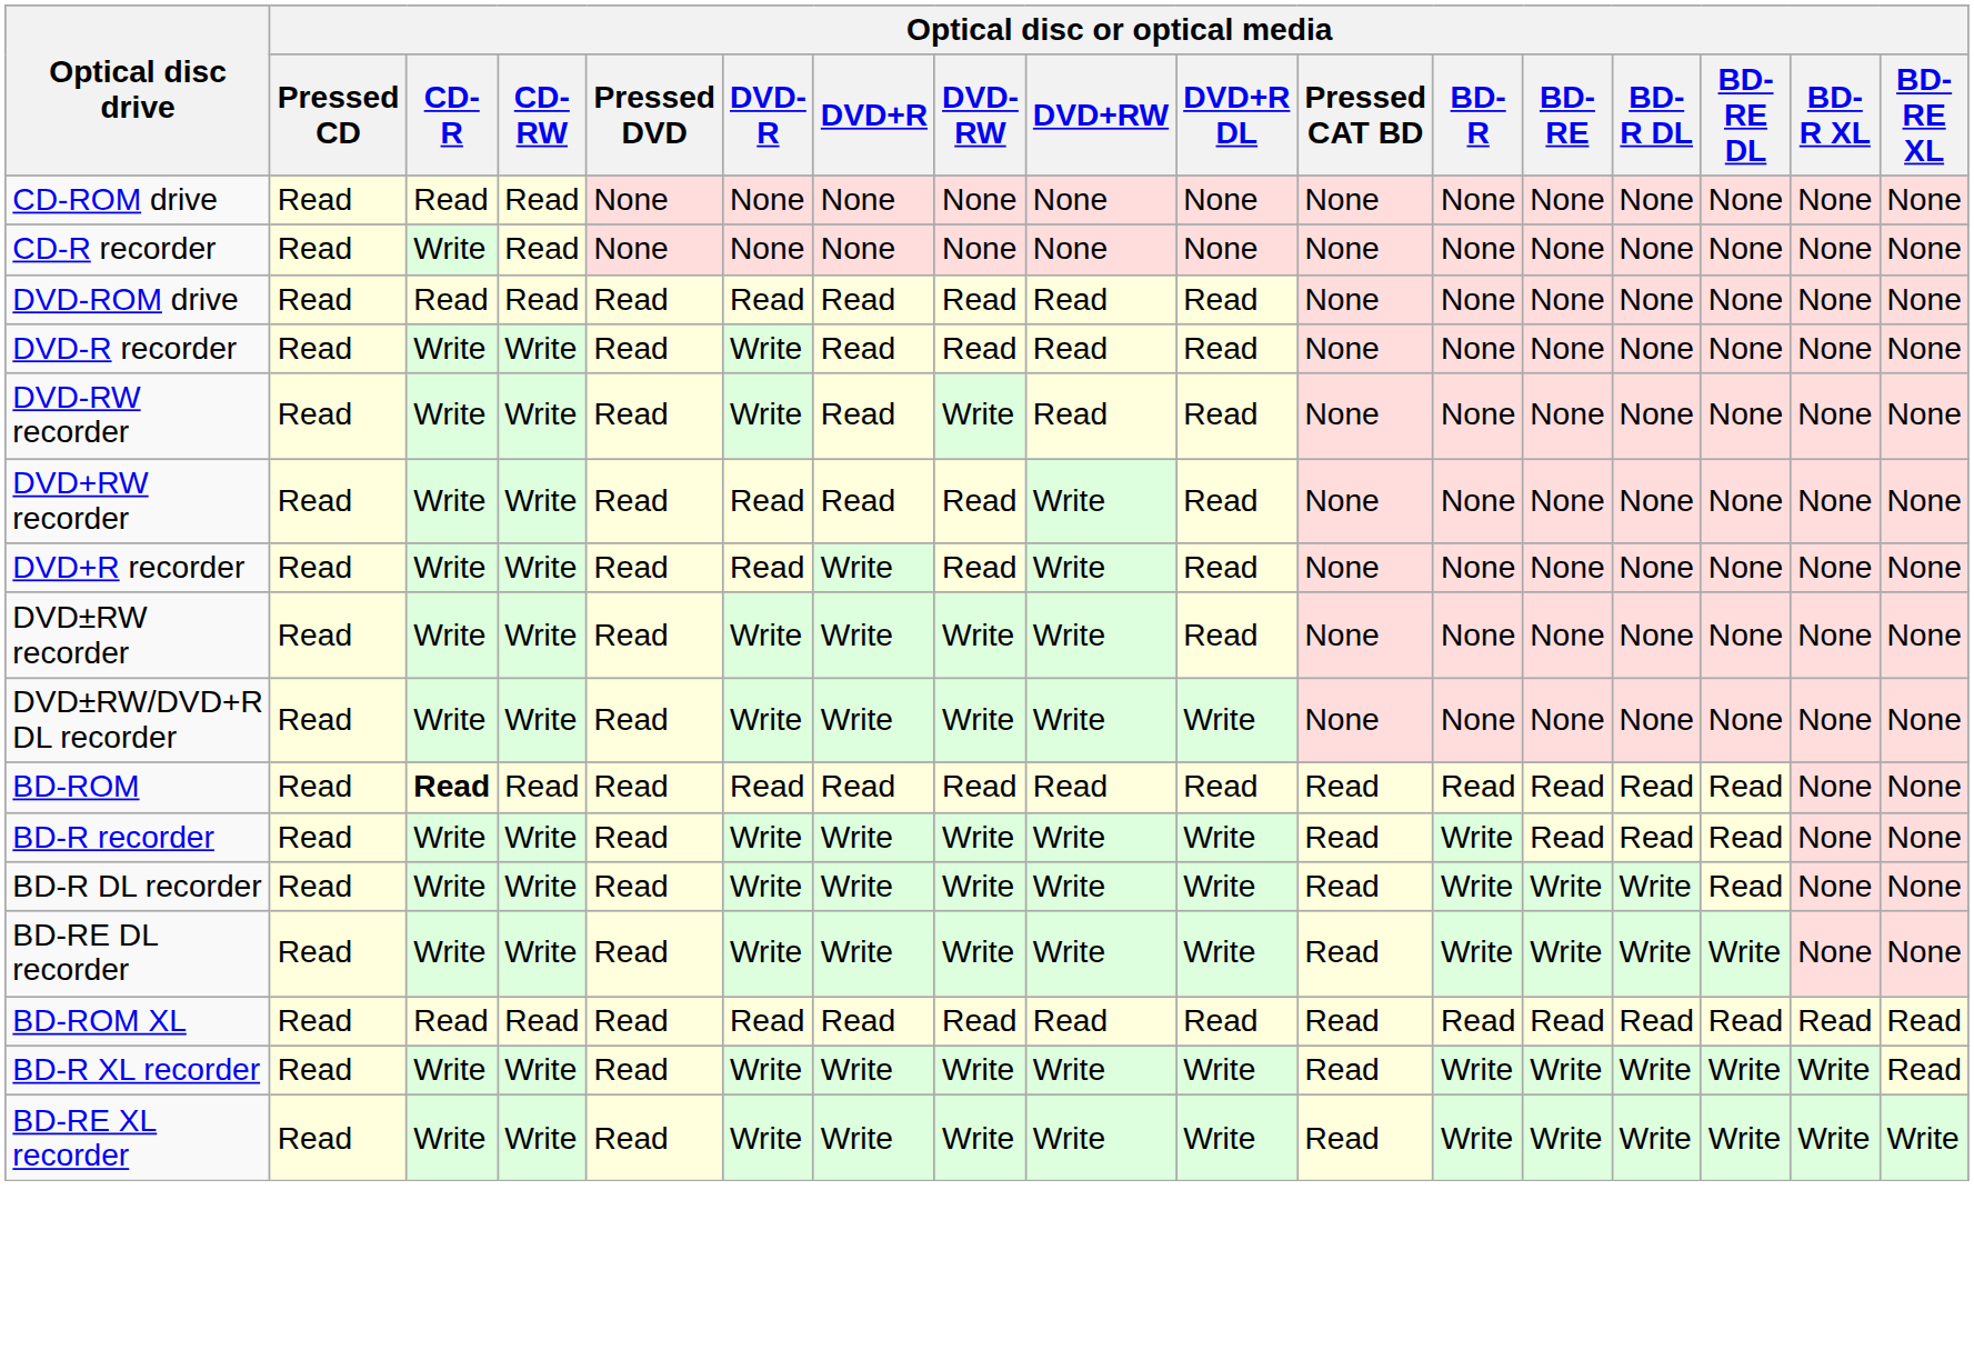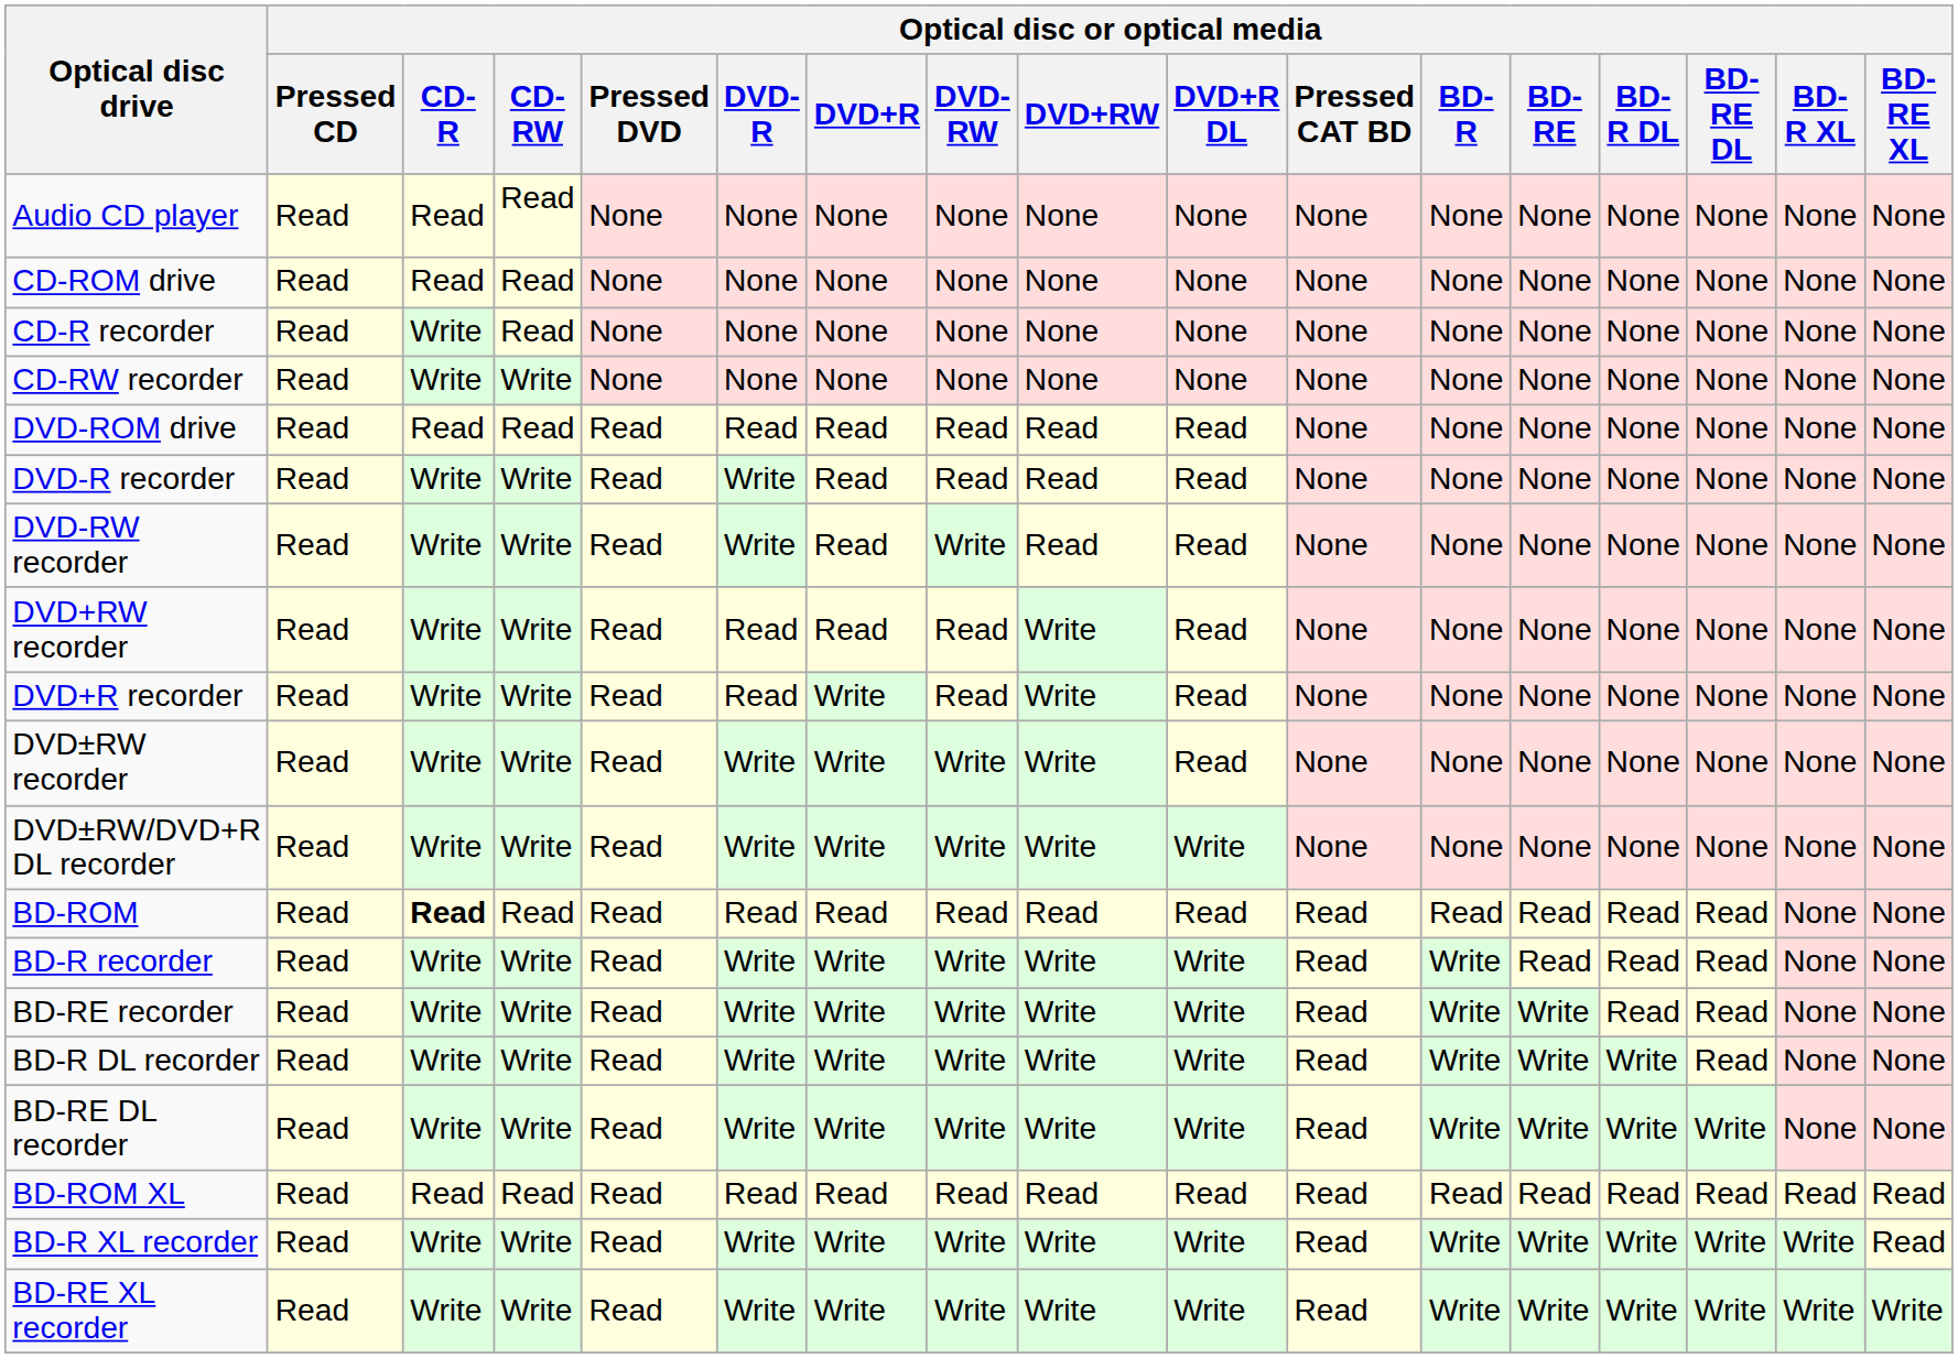 <table class="wikitable">
 <tr>
 <th rowspan=2>Optical disc drive</th>
 <th colspan=16>Optical disc or optical media</th>
 </tr>
 <tr>
 <th>Pressed CD</th>
 <th><a href='#'>CD-R</a></th>
 <th><a href='#'>CD-RW</a></th>
 <th>Pressed DVD</th>
 <th><a href='#'>DVD-R</a></th>
 <th><a href='#'>DVD+R</a></th>
 <th><a href='#'>DVD-RW</a></th>
 <th><a href='#'>DVD+RW</a></th>
 <th><a href='#'>DVD+R DL</a></th>
 <th>Pressed CAT BD</th>
 <th><a href='#'>BD-R</a></th>
 <th><a href='#'>BD-RE</a></th>
 <th><a href='#'>BD-R DL</a></th>
 <th><a href='#'>BD-RE DL</a></th>
 <th><a href='#'><strong>BD-R XL</strong></a></th>
 <th><a href='#'><strong>BD-RE XL</strong></a></th>
+</tr>
+<tr>
+<td><a href='#'>Audio CD player</a></td>
+<td style="background:#ffd;">Read</td>
+<td style="background:#ffd;">Read </td>
+<td style="background:#ffd;">Read  </td>
+<td style="background:#fdd;">None</td>
+<td style="background:#fdd;">None</td>
+<td style="background:#fdd;">None</td>
+<td style="background:#fdd;">None</td>
+<td style="background:#fdd;">None</td>
+<td style="background:#fdd;">None</td>
+<td style="background:#fdd;">None</td>
+<td style="background:#fdd;">None</td>
+<td style="background:#fdd;">None</td>
+<td style="background:#fdd;">None</td>
+<td style="background:#fdd;">None</td>
+<td style="background:#fdd;">None</td>
+<td style="background:#fdd;">None</td>
 </tr>
 <tr>
 <td><a href='#'>CD-ROM</a> drive</td>
 <td style="background:#ffd;">Read</td>
 <td style="background:#ffd;">Read </td>
 <td style="background:#ffd;">Read </td>
 <td style="background:#fdd;">None</td>
 <td style="background:#fdd;">None</td>
 <td style="background:#fdd;">None</td>
 <td style="background:#fdd;">None</td>
 <td style="background:#fdd;">None</td>
 <td style="background:#fdd;">None</td>
 <td style="background:#fdd;">None</td>
 <td style="background:#fdd;">None</td>
 <td style="background:#fdd;">None</td>
 <td style="background:#fdd;">None</td>
 <td style="background:#fdd;">None</td>
 <td style="background:#fdd;">None</td>
 <td style="background:#fdd;">None</td>
 </tr>
 <tr>
 <td><a href='#'>CD-R</a> recorder</td>
 <td style="background:#ffd;">Read</td>
 <td style="background:#dfd;">Write</td>
 <td style="background:#ffd;">Read</td>
+<td style="background:#fdd;">None</td>
+<td style="background:#fdd;">None</td>
+<td style="background:#fdd;">None</td>
+<td style="background:#fdd;">None</td>
+<td style="background:#fdd;">None</td>
+<td style="background:#fdd;">None</td>
+<td style="background:#fdd;">None</td>
+<td style="background:#fdd;">None</td>
+<td style="background:#fdd;">None</td>
+<td style="background:#fdd;">None</td>
+<td style="background:#fdd;">None</td>
+<td style="background:#fdd;">None</td>
+<td style="background:#fdd;">None</td>
+</tr>
+<tr>
+<td><a href='#'>CD-RW</a> recorder</td>
+<td style="background:#ffd;">Read</td>
+<td style="background:#dfd;">Write</td>
+<td style="background:#dfd;">Write</td>
 <td style="background:#fdd;">None</td>
 <td style="background:#fdd;">None</td>
 <td style="background:#fdd;">None</td>
 <td style="background:#fdd;">None</td>
 <td style="background:#fdd;">None</td>
 <td style="background:#fdd;">None</td>
 <td style="background:#fdd;">None</td>
 <td style="background:#fdd;">None</td>
 <td style="background:#fdd;">None</td>
 <td style="background:#fdd;">None</td>
 <td style="background:#fdd;">None</td>
 <td style="background:#fdd;">None</td>
 <td style="background:#fdd;">None</td>
 </tr>
 <tr>
 <td><a href='#'>DVD-ROM</a> drive</td>
 <td style="background:#ffd;">Read</td>
 <td style="background:#ffd;">Read </td>
 <td style="background:#ffd;">Read </td>
 <td style="background:#ffd;">Read</td>
 <td style="background:#ffd;">Read </td>
 <td style="background:#ffd;">Read </td>
 <td style="background:#ffd;">Read </td>
 <td style="background:#ffd;">Read </td>
 <td style="background:#ffd;">Read </td>
 <td style="background:#fdd;">None</td>
 <td style="background:#fdd;">None</td>
 <td style="background:#fdd;">None</td>
 <td style="background:#fdd;">None</td>
 <td style="background:#fdd;">None</td>
 <td style="background:#fdd;">None</td>
 <td style="background:#fdd;">None</td>
 </tr>
 <tr>
 <td><a href='#'>DVD-R</a> recorder</td>
 <td style="background:#ffd;">Read</td>
 <td style="background:#dfd;">Write</td>
 <td style="background:#dfd;">Write</td>
 <td style="background:#ffd;">Read</td>
 <td style="background:#dfd;">Write</td>
 <td style="background:#ffd;">Read </td>
 <td style="background:#ffd;">Read</td>
 <td style="background:#ffd;">Read </td>
 <td style="background:#ffd;">Read </td>
 <td style="background:#fdd;">None</td>
 <td style="background:#fdd;">None</td>
 <td style="background:#fdd;">None</td>
 <td style="background:#fdd;">None</td>
 <td style="background:#fdd;">None</td>
 <td style="background:#fdd;">None</td>
 <td style="background:#fdd;">None</td>
 </tr>
 <tr>
 <td><a href='#'>DVD-RW</a> recorder</td>
 <td style="background:#ffd;">Read</td>
 <td style="background:#dfd;">Write</td>
 <td style="background:#dfd;">Write</td>
 <td style="background:#ffd;">Read</td>
 <td style="background:#dfd;">Write</td>
 <td style="background:#ffd;">Read </td>
 <td style="background:#dfd;">Write </td>
 <td style="background:#ffd;">Read </td>
 <td style="background:#ffd;">Read </td>
 <td style="background:#fdd;">None</td>
 <td style="background:#fdd;">None</td>
 <td style="background:#fdd;">None</td>
 <td style="background:#fdd;">None</td>
 <td style="background:#fdd;">None</td>
 <td style="background:#fdd;">None</td>
 <td style="background:#fdd;">None</td>
 </tr>
 <tr>
 <td><a href='#'>DVD+RW</a> recorder</td>
 <td style="background:#ffd;">Read</td>
 <td style="background:#dfd;">Write</td>
 <td style="background:#dfd;">Write</td>
 <td style="background:#ffd;">Read</td>
 <td style="background:#ffd;">Read </td>
 <td style="background:#ffd;">Read </td>
 <td style="background:#ffd;">Read </td>
 <td style="background:#dfd;">Write</td>
 <td style="background:#ffd;">Read </td>
 <td style="background:#fdd;">None</td>
 <td style="background:#fdd;">None</td>
 <td style="background:#fdd;">None</td>
 <td style="background:#fdd;">None</td>
 <td style="background:#fdd;">None</td>
 <td style="background:#fdd;">None</td>
 <td style="background:#fdd;">None</td>
 </tr>
 <tr>
 <td><a href='#'>DVD+R</a> recorder</td>
 <td style="background:#ffd;">Read</td>
 <td style="background:#dfd;">Write</td>
 <td style="background:#dfd;">Write</td>
 <td style="background:#ffd;">Read</td>
 <td style="background:#ffd;">Read </td>
 <td style="background:#dfd;">Write</td>
 <td style="background:#ffd;">Read </td>
 <td style="background:#dfd;">Write</td>
 <td style="background:#ffd;">Read </td>
 <td style="background:#fdd;">None</td>
 <td style="background:#fdd;">None</td>
 <td style="background:#fdd;">None</td>
 <td style="background:#fdd;">None</td>
 <td style="background:#fdd;">None</td>
 <td style="background:#fdd;">None</td>
 <td style="background:#fdd;">None</td>
 </tr>
 <tr>
 <td>DVD±RW recorder</td>
 <td style="background:#ffd;">Read</td>
 <td style="background:#dfd;">Write</td>
 <td style="background:#dfd;">Write</td>
 <td style="background:#ffd;">Read</td>
 <td style="background:#dfd;">Write</td>
 <td style="background:#dfd;">Write</td>
 <td style="background:#dfd;">Write</td>
 <td style="background:#dfd;">Write</td>
 <td style="background:#ffd;">Read </td>
 <td style="background:#fdd;">None</td>
 <td style="background:#fdd;">None</td>
 <td style="background:#fdd;">None</td>
 <td style="background:#fdd;">None</td>
 <td style="background:#fdd;">None</td>
 <td style="background:#fdd;">None</td>
 <td style="background:#fdd;">None</td>
 </tr>
 <tr>
 <td>DVD±RW/DVD+R DL recorder</td>
 <td style="background:#ffd;">Read</td>
 <td style="background:#dfd;">Write</td>
 <td style="background:#dfd;">Write</td>
 <td style="background:#ffd;">Read</td>
 <td style="background:#dfd;">Write </td>
 <td style="background:#dfd;">Write</td>
 <td style="background:#dfd;">Write </td>
 <td style="background:#dfd;">Write</td>
 <td style="background:#dfd;">Write</td>
 <td style="background:#fdd;">None</td>
 <td style="background:#fdd;">None</td>
 <td style="background:#fdd;">None</td>
 <td style="background:#fdd;">None</td>
 <td style="background:#fdd;">None</td>
 <td style="background:#fdd;">None</td>
 <td style="background:#fdd;">None</td>
 </tr>
 <tr>
 <td><a href='#'>BD-ROM</a></td>
 <td style="background:#ffd;">Read</td>
 <td style="background:#ffd;"><strong>Read</strong></td>
 <td style="background:#ffd;">Read</td>
 <td style="background:#ffd;">Read</td>
 <td style="background:#ffd;">Read</td>
 <td style="background:#ffd;">Read</td>
 <td style="background:#ffd;">Read</td>
 <td style="background:#ffd;">Read</td>
 <td style="background:#ffd;">Read</td>
 <td style="background:#ffd;">Read</td>
 <td style="background:#ffd;">Read</td>
 <td style="background:#ffd;">Read</td>
 <td style="background:#ffd;">Read</td>
 <td style="background:#ffd;">Read</td>
 <td style="background:#fdd;">None</td>
 <td style="background:#fdd;">None</td>
 </tr>
 <tr>
 <td><a href='#'>BD-R recorder</a></td>
 <td style="background:#ffd;">Read  </td>
 <td style="background:#dfd;">Write </td>
 <td style="background:#dfd;">Write </td>
 <td style="background:#ffd;">Read</td>
 <td style="background:#dfd;">Write</td>
 <td style="background:#dfd;">Write</td>
 <td style="background:#dfd;">Write</td>
 <td style="background:#dfd;">Write</td>
 <td style="background:#dfd;">Write</td>
 <td style="background:#ffd;">Read</td>
 <td style="background:#dfd;">Write</td>
 <td style="background:#ffd;">Read</td>
 <td style="background:#ffd;">Read</td>
 <td style="background:#ffd;">Read</td>
 <td style="background:#fdd;">None</td>
 <td style="background:#fdd;">None</td>
 </tr>
 <tr>
+<td>BD-RE recorder</td>
+<td style="background:#ffd;">Read  </td>
+<td style="background:#dfd;">Write </td>
+<td style="background:#dfd;">Write </td>
+<td style="background:#ffd;">Read</td>
+<td style="background:#dfd;">Write</td>
+<td style="background:#dfd;">Write</td>
+<td style="background:#dfd;">Write</td>
+<td style="background:#dfd;">Write</td>
+<td style="background:#dfd;">Write</td>
+<td style="background:#ffd;">Read</td>
+<td style="background:#dfd;">Write</td>
+<td style="background:#dfd;">Write</td>
+<td style="background:#ffd;">Read</td>
+<td style="background:#ffd;">Read</td>
+<td style="background:#fdd;">None</td>
+<td style="background:#fdd;">None</td>
+</tr>
+<tr>
 <td>BD-R DL recorder</td>
 <td style="background:#ffd;">Read  </td>
 <td style="background:#dfd;">Write </td>
 <td style="background:#dfd;">Write </td>
 <td style="background:#ffd;">Read</td>
 <td style="background:#dfd;">Write</td>
 <td style="background:#dfd;">Write</td>
 <td style="background:#dfd;">Write</td>
 <td style="background:#dfd;">Write</td>
 <td style="background:#dfd;">Write</td>
 <td style="background:#ffd;">Read</td>
 <td style="background:#dfd;">Write</td>
 <td style="background:#dfd;">Write</td>
 <td style="background:#dfd;">Write</td>
 <td style="background:#ffd;">Read</td>
 <td style="background:#fdd;">None</td>
 <td style="background:#fdd;">None</td>
 </tr>
 <tr>
 <td>BD-RE DL recorder</td>
 <td style="background:#ffd;">Read  </td>
 <td style="background:#dfd;">Write </td>
 <td style="background:#dfd;">Write </td>
 <td style="background:#ffd;">Read</td>
 <td style="background:#dfd;">Write</td>
 <td style="background:#dfd;">Write</td>
 <td style="background:#dfd;">Write</td>
 <td style="background:#dfd;">Write</td>
 <td style="background:#dfd;">Write</td>
 <td style="background:#ffd;">Read</td>
 <td style="background:#dfd;">Write</td>
 <td style="background:#dfd;">Write</td>
 <td style="background:#dfd;">Write</td>
 <td style="background:#dfd;">Write</td>
 <td style="background:#fdd;">None</td>
 <td style="background:#fdd;">None</td>
 </tr>
 <tr>
 <td><a href='#'>BD-ROM XL</a></td>
 <td style="background:#ffd;">Read</td>
 <td style="background:#ffd;">Read</td>
 <td style="background:#ffd;">Read</td>
 <td style="background:#ffd;">Read</td>
 <td style="background:#ffd;">Read</td>
 <td style="background:#ffd;">Read</td>
 <td style="background:#ffd;">Read</td>
 <td style="background:#ffd;">Read</td>
 <td style="background:#ffd;">Read</td>
 <td style="background:#ffd;">Read</td>
 <td style="background:#ffd;">Read</td>
 <td style="background:#ffd;">Read</td>
 <td style="background:#ffd;">Read</td>
 <td style="background:#ffd;">Read</td>
 <td style="background:#ffd;">Read</td>
 <td style="background:#ffd;">Read</td>
 </tr>
 <tr>
 <td><a href='#'>BD-R XL recorder</a></td>
 <td style="background:#ffd;">Read  </td>
 <td style="background:#dfd;">Write </td>
 <td style="background:#dfd;">Write </td>
 <td style="background:#ffd;">Read</td>
 <td style="background:#dfd;">Write</td>
 <td style="background:#dfd;">Write</td>
 <td style="background:#dfd;">Write</td>
 <td style="background:#dfd;">Write</td>
 <td style="background:#dfd;">Write</td>
 <td style="background:#ffd;">Read</td>
 <td style="background:#dfd;">Write</td>
 <td style="background:#dfd;">Write</td>
 <td style="background:#dfd;">Write</td>
 <td style="background:#dfd;">Write</td>
 <td style="background:#dfd;">Write</td>
 <td style="background:#ffd;">Read</td>
 </tr>
 <tr>
 <td><a href='#'>BD-RE XL recorder</a></td>
 <td style="background:#ffd;">Read  </td>
 <td style="background:#dfd;">Write </td>
 <td style="background:#dfd;">Write </td>
 <td style="background:#ffd;">Read</td>
 <td style="background:#dfd;">Write</td>
 <td style="background:#dfd;">Write</td>
 <td style="background:#dfd;">Write</td>
 <td style="background:#dfd;">Write</td>
 <td style="background:#dfd;">Write</td>
 <td style="background:#ffd;">Read</td>
 <td style="background:#dfd;">Write</td>
 <td style="background:#dfd;">Write</td>
 <td style="background:#dfd;">Write</td>
 <td style="background:#dfd;">Write</td>
 <td style="background:#dfd;">Write</td>
 <td style="background:#dfd;">Write</td>
 </tr>
 </table>
